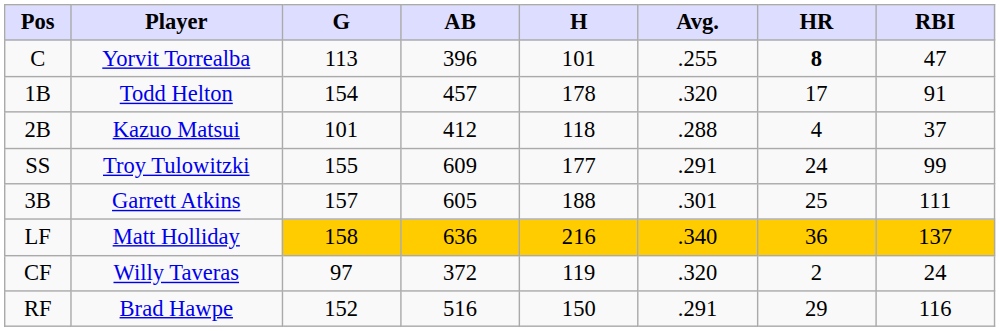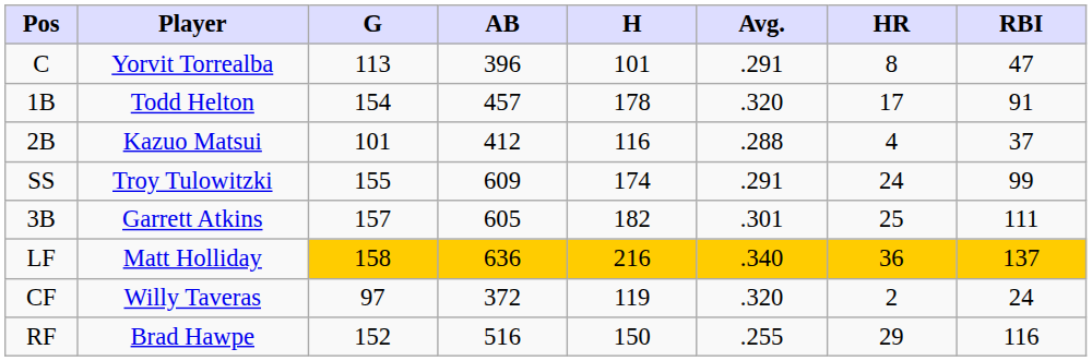 <table class="wikitable sortable">
 <tr>
 <th style="background:#ddf; width:5%;">Pos</th>
 <th style="background:#ddf; width:16%;">Player</th>
 <th style="background:#ddf; width:9%;">G</th>
 <th style="background:#ddf; width:9%;">AB</th>
 <th style="background:#ddf; width:9%;">H</th>
 <th style="background:#ddf; width:9%;">Avg.</th>
 <th style="background:#ddf; width:9%;">HR</th>
 <th style="background:#ddf; width:9%;">RBI</th>
 </tr>
 <tr style="text-align:center;">
 <td>C</td>
 <td><a href='#'>Yorvit Torrealba</a></td>
 <td>113</td>
 <td>396</td>
 <td>101</td>
-<td>.255</td>
-<td><strong>8</strong></td>
+<td>.291</td>
+<td>8</td>
 <td>47</td>
 </tr>
 <tr style="text-align:center;">
 <td>1B</td>
 <td><a href='#'>Todd Helton</a></td>
 <td>154</td>
 <td>457</td>
 <td>178</td>
 <td>.320</td>
 <td>17</td>
 <td>91</td>
 </tr>
 <tr style="text-align:center;">
 <td>2B</td>
 <td><a href='#'>Kazuo Matsui</a></td>
 <td>101</td>
 <td>412</td>
-<td>118</td>
+<td>116</td>
 <td>.288</td>
 <td>4</td>
 <td>37</td>
 </tr>
 <tr style="text-align:center;">
 <td>SS</td>
 <td><a href='#'>Troy Tulowitzki</a></td>
 <td>155</td>
 <td>609</td>
-<td>177</td>
+<td>174</td>
 <td>.291</td>
 <td>24</td>
 <td>99</td>
 </tr>
 <tr style="text-align:center;">
 <td>3B</td>
 <td><a href='#'>Garrett Atkins</a></td>
 <td>157</td>
 <td>605</td>
-<td>188</td>
+<td>182</td>
 <td>.301</td>
 <td>25</td>
 <td>111</td>
 </tr>
 <tr style="text-align:center;">
 <td>LF</td>
 <td><a href='#'>Matt Holliday</a></td>
 <td bgcolor="#FFCC00">158</td>
 <td bgcolor="#FFCC00">636</td>
 <td bgcolor="#FFCC00">216</td>
 <td bgcolor="#FFCC00">.340</td>
 <td bgcolor="#FFCC00">36</td>
 <td bgcolor="#FFCC00">137</td>
 </tr>
 <tr style="text-align:center;">
 <td>CF</td>
 <td><a href='#'>Willy Taveras</a></td>
 <td>97</td>
 <td>372</td>
 <td>119</td>
 <td>.320</td>
 <td>2</td>
 <td>24</td>
 </tr>
 <tr style="text-align:center;">
 <td>RF</td>
 <td><a href='#'>Brad Hawpe</a></td>
 <td>152</td>
 <td>516</td>
 <td>150</td>
-<td>.291</td>
+<td>.255</td>
 <td>29</td>
 <td>116</td>
 </tr>
 </table>
